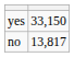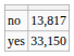 <table class="wikitable sortable">
 <tr>
 <th></th>
 <th></th>
 </tr>
 <tr>
+<td>no</td>
+<td>13,817</td>
+</tr>
+<tr>
 <td>yes</td>
 <td>33,150</td>
 </tr>
-<tr>
-<td>no</td>
-<td>13,817</td>
-</tr>
 </table>
